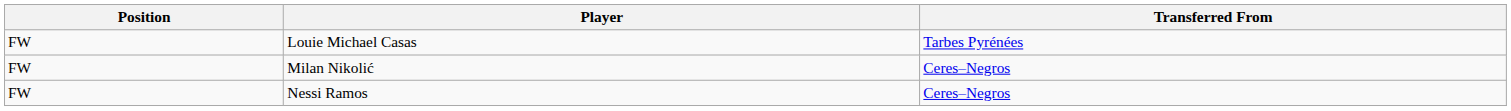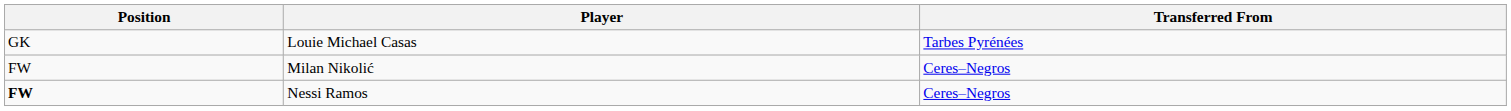 <table class="wikitable sortable" style="width:75%; text-align:center; font-size:95%; text-align:left;">
 <tr>
 <th><strong>Position</strong></th>
 <th><strong>Player</strong></th>
 <th><strong>Transferred From</strong></th>
 </tr>
 <tr>
-<td>FW</td>
+<td>GK</td>
 <td> Louie Michael Casas</td>
 <td><em></em> <a href='#'>Tarbes Pyrénées</a></td>
 </tr>
 <tr>
 <td>FW</td>
 <td> Milan Nikolić</td>
 <td> <a href='#'>Ceres–Negros</a></td>
 </tr>
 <tr>
-<td>FW</td>
+<td><strong>FW</strong></td>
 <td> Nessi Ramos</td>
 <td> <a href='#'>Ceres–Negros</a></td>
 </tr>
 </table>
